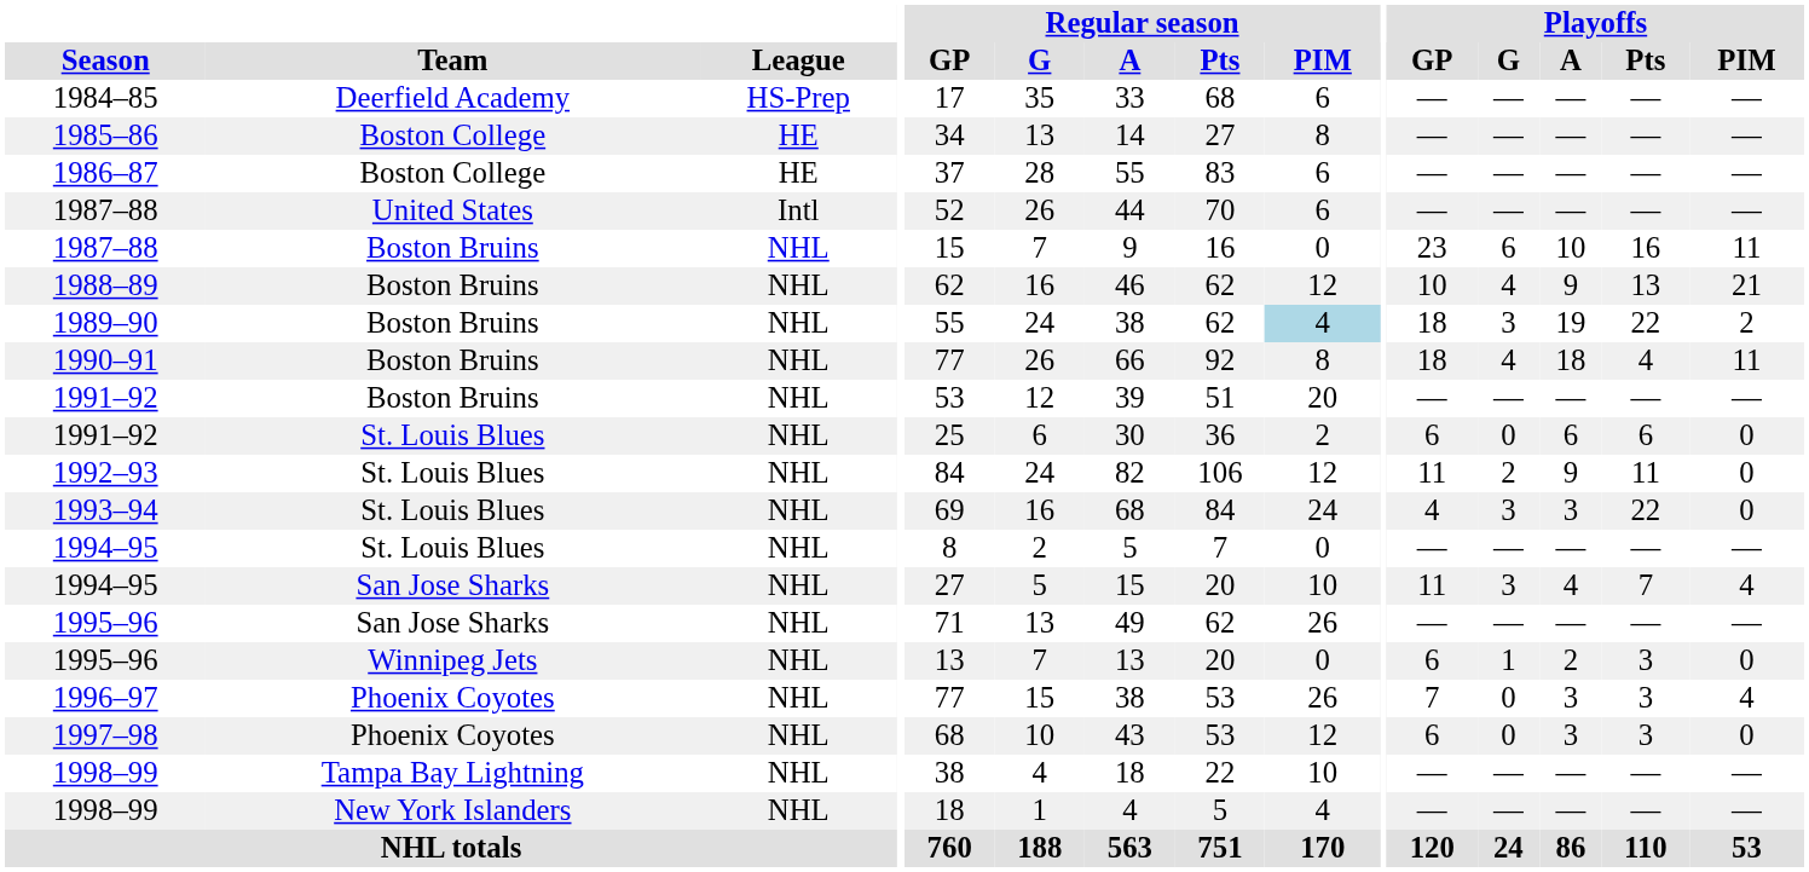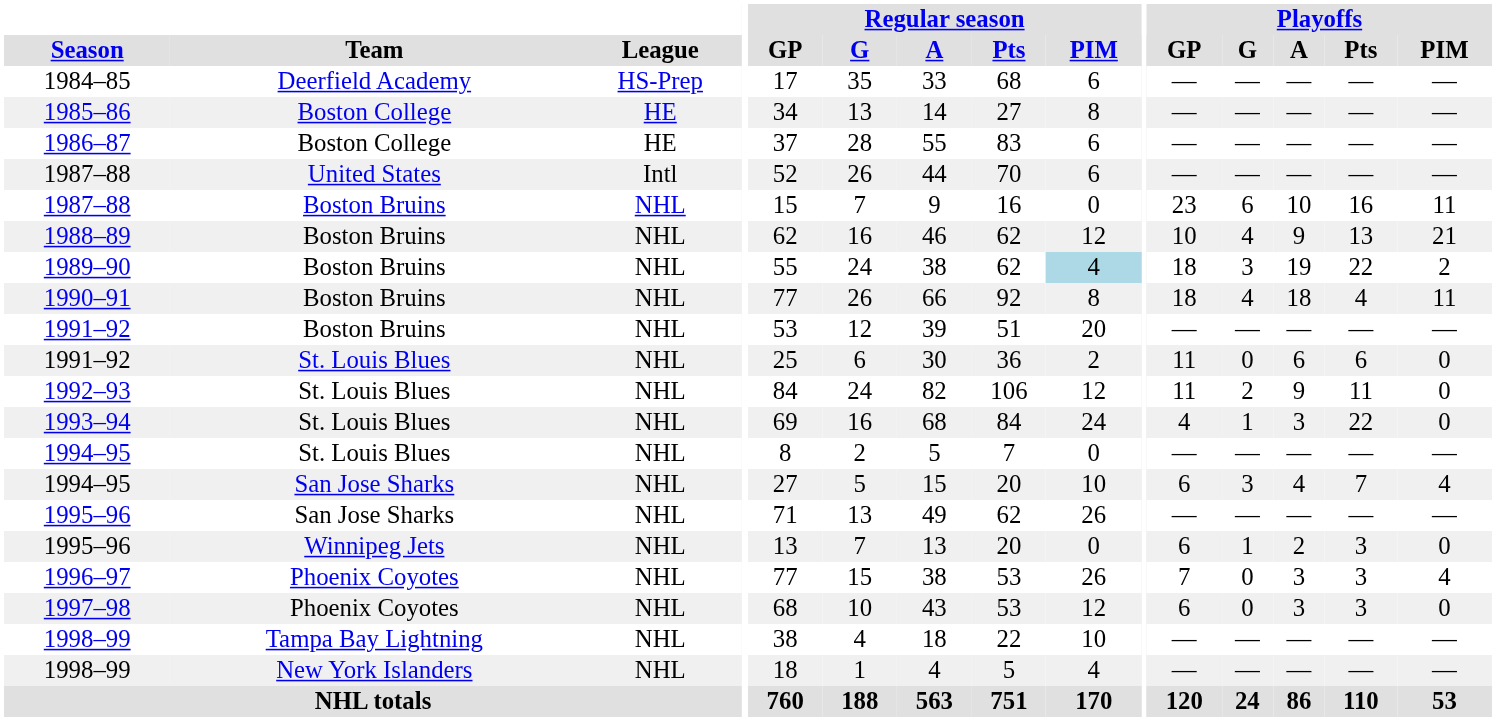 <table border="0" cellpadding="1" cellspacing="0" style="text-align:center; width:60em">
 <tr bgcolor="#e0e0e0">
 <th colspan="3"  bgcolor="#ffffff"></th>
 <th rowspan="100" bgcolor="#ffffff"></th>
 <th colspan="5"><a href='#'>Regular season</a></th>
 <th rowspan="100" bgcolor="#ffffff"></th>
 <th colspan="5"><a href='#'>Playoffs</a></th>
 </tr>
 <tr bgcolor="#e0e0e0">
 <th><a href='#'>Season</a></th>
 <th>Team</th>
 <th>League</th>
 <th>GP</th>
 <th><a href='#'>G</a></th>
 <th><a href='#'>A</a></th>
 <th><a href='#'>Pts</a></th>
 <th><a href='#'>PIM</a></th>
 <th>GP</th>
 <th>G</th>
 <th>A</th>
 <th>Pts</th>
 <th>PIM</th>
 </tr>
 <tr>
 <td>1984–85</td>
 <td><a href='#'>Deerfield Academy</a></td>
 <td><a href='#'>HS-Prep</a></td>
 <td>17</td>
 <td>35</td>
 <td>33</td>
 <td>68</td>
 <td>6</td>
 <td>—</td>
 <td>—</td>
 <td>—</td>
 <td>—</td>
 <td>—</td>
 </tr>
 <tr style="background:#f0f0f0;">
 <td><a href='#'>1985–86</a></td>
 <td><a href='#'>Boston College</a></td>
 <td><a href='#'>HE</a></td>
 <td>34</td>
 <td>13</td>
 <td>14</td>
 <td>27</td>
 <td>8</td>
 <td>—</td>
 <td>—</td>
 <td>—</td>
 <td>—</td>
 <td>—</td>
 </tr>
 <tr>
 <td><a href='#'>1986–87</a></td>
 <td>Boston College</td>
 <td>HE</td>
 <td>37</td>
 <td>28</td>
 <td>55</td>
 <td>83</td>
 <td>6</td>
 <td>—</td>
 <td>—</td>
 <td>—</td>
 <td>—</td>
 <td>—</td>
 </tr>
 <tr style="background:#f0f0f0;">
 <td>1987–88</td>
 <td><a href='#'>United States</a></td>
 <td>Intl</td>
 <td>52</td>
 <td>26</td>
 <td>44</td>
 <td>70</td>
 <td>6</td>
 <td>—</td>
 <td>—</td>
 <td>—</td>
 <td>—</td>
 <td>—</td>
 </tr>
 <tr>
 <td><a href='#'>1987–88</a></td>
 <td><a href='#'>Boston Bruins</a></td>
 <td><a href='#'>NHL</a></td>
 <td>15</td>
 <td>7</td>
 <td>9</td>
 <td>16</td>
 <td>0</td>
 <td>23</td>
 <td>6</td>
 <td>10</td>
 <td>16</td>
 <td>11</td>
 </tr>
 <tr style="background:#f0f0f0;">
 <td><a href='#'>1988–89</a></td>
 <td>Boston Bruins</td>
 <td>NHL</td>
 <td>62</td>
 <td>16</td>
 <td>46</td>
 <td>62</td>
 <td>12</td>
 <td>10</td>
 <td>4</td>
 <td>9</td>
 <td>13</td>
 <td>21</td>
 </tr>
 <tr>
 <td><a href='#'>1989–90</a></td>
 <td>Boston Bruins</td>
 <td>NHL</td>
 <td>55</td>
 <td>24</td>
 <td>38</td>
 <td>62</td>
 <td style="background: lightblue;">4</td>
 <td>18</td>
 <td>3</td>
 <td>19</td>
 <td>22</td>
 <td>2</td>
 </tr>
 <tr style="background:#f0f0f0;">
 <td><a href='#'>1990–91</a></td>
 <td>Boston Bruins</td>
 <td>NHL</td>
 <td>77</td>
 <td>26</td>
 <td>66</td>
 <td>92</td>
 <td>8</td>
 <td>18</td>
 <td>4</td>
 <td>18</td>
 <td>4</td>
 <td>11</td>
 </tr>
 <tr>
 <td><a href='#'>1991–92</a></td>
 <td>Boston Bruins</td>
 <td>NHL</td>
 <td>53</td>
 <td>12</td>
 <td>39</td>
 <td>51</td>
 <td>20</td>
 <td>—</td>
 <td>—</td>
 <td>—</td>
 <td>—</td>
 <td>—</td>
 </tr>
 <tr style="background:#f0f0f0;">
 <td>1991–92</td>
 <td><a href='#'>St. Louis Blues</a></td>
 <td>NHL</td>
 <td>25</td>
 <td>6</td>
 <td>30</td>
 <td>36</td>
 <td>2</td>
-<td>6</td>
+<td>11</td>
 <td>0</td>
 <td>6</td>
 <td>6</td>
 <td>0</td>
 </tr>
 <tr>
 <td><a href='#'>1992–93</a></td>
 <td>St. Louis Blues</td>
 <td>NHL</td>
 <td>84</td>
 <td>24</td>
 <td>82</td>
 <td>106</td>
 <td>12</td>
 <td>11</td>
 <td>2</td>
 <td>9</td>
 <td>11</td>
 <td>0</td>
 </tr>
 <tr style="background:#f0f0f0;">
 <td><a href='#'>1993–94</a></td>
 <td>St. Louis Blues</td>
 <td>NHL</td>
 <td>69</td>
 <td>16</td>
 <td>68</td>
 <td>84</td>
 <td>24</td>
 <td>4</td>
-<td>3</td>
+<td>1</td>
 <td>3</td>
 <td>22</td>
 <td>0</td>
 </tr>
 <tr>
 <td><a href='#'>1994–95</a></td>
 <td>St. Louis Blues</td>
 <td>NHL</td>
 <td>8</td>
 <td>2</td>
 <td>5</td>
 <td>7</td>
 <td>0</td>
 <td>—</td>
 <td>—</td>
 <td>—</td>
 <td>—</td>
 <td>—</td>
 </tr>
 <tr style="background:#f0f0f0;">
 <td>1994–95</td>
 <td><a href='#'>San Jose Sharks</a></td>
 <td>NHL</td>
 <td>27</td>
 <td>5</td>
 <td>15</td>
 <td>20</td>
 <td>10</td>
-<td>11</td>
+<td>6</td>
 <td>3</td>
 <td>4</td>
 <td>7</td>
 <td>4</td>
 </tr>
 <tr>
 <td><a href='#'>1995–96</a></td>
 <td>San Jose Sharks</td>
 <td>NHL</td>
 <td>71</td>
 <td>13</td>
 <td>49</td>
 <td>62</td>
 <td>26</td>
 <td>—</td>
 <td>—</td>
 <td>—</td>
 <td>—</td>
 <td>—</td>
 </tr>
 <tr style="background:#f0f0f0;">
 <td>1995–96</td>
 <td><a href='#'>Winnipeg Jets</a></td>
 <td>NHL</td>
 <td>13</td>
 <td>7</td>
 <td>13</td>
 <td>20</td>
 <td>0</td>
 <td>6</td>
 <td>1</td>
 <td>2</td>
 <td>3</td>
 <td>0</td>
 </tr>
 <tr>
 <td><a href='#'>1996–97</a></td>
 <td><a href='#'>Phoenix Coyotes</a></td>
 <td>NHL</td>
 <td>77</td>
 <td>15</td>
 <td>38</td>
 <td>53</td>
 <td>26</td>
 <td>7</td>
 <td>0</td>
 <td>3</td>
 <td>3</td>
 <td>4</td>
 </tr>
 <tr style="background:#f0f0f0;">
 <td><a href='#'>1997–98</a></td>
 <td>Phoenix Coyotes</td>
 <td>NHL</td>
 <td>68</td>
 <td>10</td>
 <td>43</td>
 <td>53</td>
 <td>12</td>
 <td>6</td>
 <td>0</td>
 <td>3</td>
 <td>3</td>
 <td>0</td>
 </tr>
 <tr>
 <td><a href='#'>1998–99</a></td>
 <td><a href='#'>Tampa Bay Lightning</a></td>
 <td>NHL</td>
 <td>38</td>
 <td>4</td>
 <td>18</td>
 <td>22</td>
 <td>10</td>
 <td>—</td>
 <td>—</td>
 <td>—</td>
 <td>—</td>
 <td>—</td>
 </tr>
 <tr style="background:#f0f0f0;">
 <td>1998–99</td>
 <td><a href='#'>New York Islanders</a></td>
 <td>NHL</td>
 <td>18</td>
 <td>1</td>
 <td>4</td>
 <td>5</td>
 <td>4</td>
 <td>—</td>
 <td>—</td>
 <td>—</td>
 <td>—</td>
 <td>—</td>
 </tr>
 <tr style="background:#e0e0e0;">
 <th colspan="3">NHL totals</th>
 <th>760</th>
 <th>188</th>
 <th>563</th>
 <th>751</th>
 <th>170</th>
 <th>120</th>
 <th>24</th>
 <th>86</th>
 <th>110</th>
 <th>53</th>
 </tr>
 </table>
